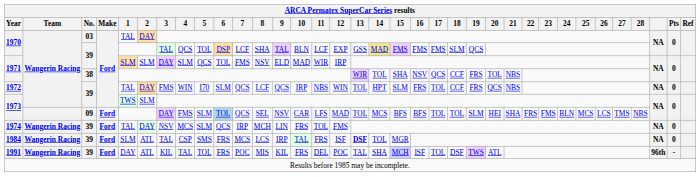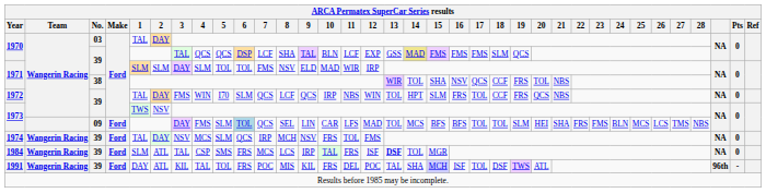 <table class="wikitable" style="text-align:center; font-size:75%">
 <tr>
 <th colspan=45><a href='#'>ARCA Permatex SuperCar Series</a> results</th>
 </tr>
 <tr>
 <th>Year</th>
 <th>Team</th>
 <th>No.</th>
 <th>Make</th>
 <th>1</th>
 <th>2</th>
 <th>3</th>
 <th>4</th>
 <th>5</th>
 <th>6</th>
 <th>7</th>
 <th>8</th>
 <th>9</th>
 <th>10</th>
 <th>11</th>
 <th>12</th>
 <th>13</th>
 <th>14</th>
 <th>15</th>
 <th>16</th>
 <th>17</th>
 <th>18</th>
 <th>19</th>
 <th>20</th>
 <th>21</th>
 <th>22</th>
 <th>23</th>
 <th>24</th>
 <th>25</th>
 <th>26</th>
 <th>27</th>
 <th>28</th>
 <th></th>
 <th>Pts</th>
 <th>Ref</th>
 </tr>
 <tr>
 <th rowspan=2><a href='#'>1970</a></th>
 <th rowspan=6><a href='#'>Wangerin Racing</a></th>
 <th>03</th>
 <th rowspan=6><a href='#'>Ford</a></th>
 <td><a href='#'>TAL</a></td>
 <td style="background:#FFDF9F;"><a href='#'>DAY</a><br></td>
 <td colspan=26></td>
 <th rowspan=2>NA</th>
 <th rowspan=2>0</th>
 <th rowspan=2></th>
 </tr>
 <tr>
 <th rowspan=2>39</th>
 <td colspan=2></td>
 <td style="background:#DFFFDF;"><a href='#'>TAL</a><br></td>
 <td><a href='#'>QCS</a></td>
-<td><a href='#'>TOL</a></td>
+<td><a href='#'>QCS</a></td>
 <td style="background:#FFDF9F;"><a href='#'>DSP</a><br></td>
 <td><a href='#'>LCF</a></td>
 <td><a href='#'>SHA</a></td>
 <td style="background:#EFCFFF;"><a href='#'>TAL</a><br></td>
 <td><a href='#'>BLN</a></td>
 <td><a href='#'>LCF</a></td>
 <td><a href='#'>EXP</a></td>
 <td><a href='#'>GSS</a></td>
 <td style="background: khaki;"><a href='#'>MAD</a></td>
 <td style="background:#EFCFFF;"><a href='#'>FMS</a><br></td>
 <td><a href='#'>FMS</a></td>
 <td><a href='#'>FMS</a></td>
 <td><a href='#'>SLM</a></td>
 <td><a href='#'>QCS</a></td>
 <td colspan=9></td>
 </tr>
 <tr>
 <th rowspan=2><a href='#'>1971</a></th>
 <td style="background:#FFDF9F;"><a href='#'>SLM</a><br></td>
 <td><a href='#'>SLM</a></td>
 <td style="background:#EFCFFF;"><a href='#'>DAY</a><br></td>
 <td><a href='#'>SLM</a></td>
-<td><a href='#'>QCS</a></td>
+<td><a href='#'>TOL</a></td>
 <td><a href='#'>TOL</a></td>
 <td><a href='#'>FMS</a></td>
 <td><a href='#'>NSV</a></td>
 <td><a href='#'>ELD</a></td>
 <td><a href='#'>MAD</a></td>
 <td><a href='#'>WIR</a></td>
 <td><a href='#'>IRP</a></td>
 <td colspan=16></td>
 <th rowspan=2>NA</th>
 <th rowspan=2>0</th>
 <th rowspan=2></th>
 </tr>
 <tr>
 <th>38</th>
 <td colspan=12></td>
 <td style="background:#EFCFFF;"><a href='#'>WIR</a><br></td>
 <td><a href='#'>TOL</a></td>
 <td><a href='#'>SHA</a></td>
 <td><a href='#'>NSV</a></td>
 <td><a href='#'>QCS</a></td>
 <td><a href='#'>CCF</a></td>
 <td><a href='#'>FRS</a></td>
 <td><a href='#'>TOL</a></td>
 <td><a href='#'>NBS</a></td>
 <td colspan=7></td>
 </tr>
 <tr>
 <th><a href='#'>1972</a></th>
 <th rowspan=2>39</th>
 <td><a href='#'>TAL</a></td>
 <td style="background:#FFDF9F;"><a href='#'>DAY</a><br></td>
 <td><a href='#'>FMS</a></td>
 <td><a href='#'>WIN</a></td>
 <td><a href='#'>I70</a></td>
 <td><a href='#'>SLM</a></td>
 <td><a href='#'>QCS</a></td>
 <td><a href='#'>LCF</a></td>
 <td><a href='#'>QCS</a></td>
 <td><a href='#'>IRP</a></td>
 <td><a href='#'>NBS</a></td>
 <td><a href='#'>WIN</a></td>
 <td><a href='#'>TOL</a></td>
 <td><a href='#'>HPT</a></td>
 <td><a href='#'>SLM</a></td>
 <td><a href='#'>FRS</a></td>
 <td><a href='#'>TOL</a></td>
 <td><a href='#'>CCF</a></td>
 <td><a href='#'>FRS</a></td>
 <td><a href='#'>QCS</a></td>
 <td><a href='#'>NBS</a></td>
 <td colspan=7></td>
 <th>NA</th>
 <th>0</th>
 <th></th>
 </tr>
 <tr>
 <th rowspan=2><a href='#'>1973</a></th>
 <td style="background:#DFFFDF;"><a href='#'>TWS</a><br></td>
-<td><a href='#'>SLM</a></td>
+<td><a href='#'>NSV</a></td>
 <td colspan=26></td>
 <th rowspan=2>NA</th>
 <th rowspan=2>0</th>
 <th rowspan=2></th>
 </tr>
 <tr>
 <th></th>
 <th>09</th>
 <th><a href='#'>Ford</a></th>
 <td colspan=2></td>
 <td style="background:#EFCFFF;"><a href='#'>DAY</a><br></td>
 <td><a href='#'>FMS</a></td>
 <td><a href='#'>SLM</a></td>
 <td style="background: lightblue;"><a href='#'>TOL</a></td>
 <td><a href='#'>QCS</a></td>
 <td><a href='#'>SEL</a></td>
-<td><a href='#'>NSV</a></td>
+<td><a href='#'>LIN</a></td>
 <td><a href='#'>CAR</a></td>
 <td><a href='#'>LFS</a></td>
 <td><a href='#'>MAD</a></td>
 <td><a href='#'>TOL</a></td>
 <td><a href='#'>MCS</a></td>
 <td><a href='#'>BFS</a></td>
 <td><a href='#'>BFS</a></td>
 <td><a href='#'>TOL</a></td>
 <td><a href='#'>TOL</a></td>
 <td><a href='#'>SLM</a></td>
 <td><a href='#'>HEI</a></td>
 <td><a href='#'>SHA</a></td>
 <td><a href='#'>FRS</a></td>
 <td><a href='#'>FMS</a></td>
 <td><a href='#'>BLN</a></td>
 <td><a href='#'>MCS</a></td>
 <td><a href='#'>LCS</a></td>
 <td><a href='#'>TMS</a></td>
 <td><a href='#'>NBS</a></td>
 </tr>
 <tr>
 <th><a href='#'>1974</a></th>
 <th><a href='#'>Wangerin Racing</a></th>
 <th>39</th>
 <th><a href='#'>Ford</a></th>
 <td><a href='#'>TAL</a></td>
 <td style="background:#DFFFDF;"><a href='#'>DAY</a><br></td>
 <td><a href='#'>NSV</a></td>
 <td><a href='#'>MCS</a></td>
 <td><a href='#'>SLM</a></td>
 <td><a href='#'>QCS</a></td>
 <td><a href='#'>IRP</a></td>
 <td><a href='#'>MCH</a></td>
-<td><a href='#'>LIN</a></td>
+<td><a href='#'>NSV</a></td>
 <td><a href='#'>FRS</a></td>
 <td><a href='#'>TOL</a></td>
 <td><a href='#'>FMS</a></td>
 <td colspan=16></td>
 <th>NA</th>
 <th>0</th>
 <th></th>
 </tr>
 <tr>
 <th><a href='#'>1984</a></th>
 <th><a href='#'>Wangerin Racing</a></th>
 <th>39</th>
 <th><a href='#'>Ford</a></th>
 <td><a href='#'>SLM</a></td>
 <td><a href='#'>ATL</a></td>
 <td><a href='#'>TAL</a></td>
 <td><a href='#'>CSP</a></td>
 <td><a href='#'>SMS</a></td>
 <td><a href='#'>FRS</a></td>
 <td><a href='#'>MCS</a></td>
 <td><a href='#'>LCS</a></td>
 <td><a href='#'>IRP</a></td>
 <td style="background:#DFFFDF;"><a href='#'>TAL</a><br></td>
 <td><a href='#'>FRS</a></td>
 <td><a href='#'>ISF</a></td>
 <td><strong><a href='#'>DSF</a></strong></td>
 <td><a href='#'>TOL</a></td>
 <td><a href='#'>MGR</a></td>
 <td colspan=13></td>
 <th>NA</th>
 <th>0</th>
 <th></th>
 </tr>
 <tr>
 <th><a href='#'>1991</a></th>
 <th><a href='#'>Wangerin Racing</a></th>
 <th>39</th>
 <th><a href='#'>Ford</a></th>
 <td><a href='#'>DAY</a></td>
 <td><a href='#'>ATL</a></td>
 <td><a href='#'>KIL</a></td>
 <td><a href='#'>TAL</a></td>
 <td><a href='#'>TOL</a></td>
 <td><a href='#'>FRS</a></td>
 <td><a href='#'>POC</a></td>
 <td><a href='#'>MIS</a></td>
 <td><a href='#'>KIL</a></td>
 <td><a href='#'>FRS</a></td>
 <td><a href='#'>DEL</a></td>
 <td><a href='#'>POC</a></td>
 <td><a href='#'>TAL</a></td>
 <td><a href='#'>SHA</a></td>
 <td style="background:#CFCFFF;"><a href='#'>MCH</a><br></td>
 <td><a href='#'>ISF</a></td>
 <td><a href='#'>TOL</a></td>
 <td><a href='#'>DSF</a></td>
 <td style="background:#EFCFFF;"><a href='#'>TWS</a><br></td>
 <td><a href='#'>ATL</a></td>
 <td colspan=8></td>
 <th>96th</th>
 <th>-</th>
 <th></th>
 </tr>
 <tr>
 <td colspan=35>Results before 1985 may be incomplete.</td>
 </tr>
 </table>
